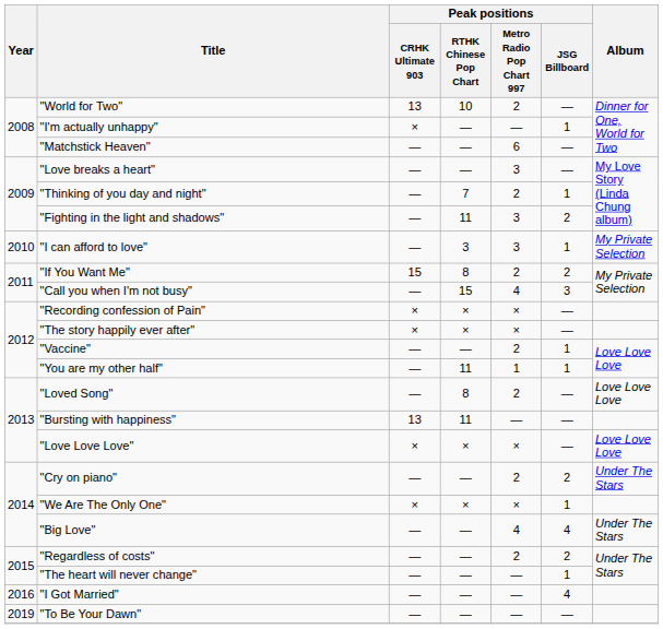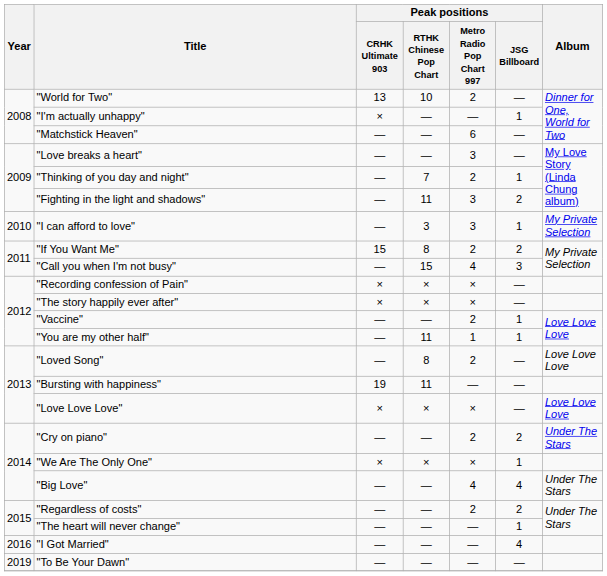 <table class="wikitable">
 <tr>
 <th rowspan="2">Year</th>
 <th rowspan="2" style="width:460px;">Title</th>
 <th colspan="4">Peak positions</th>
 <th rowspan="2" scope="col">Album</th>
 </tr>
 <tr>
 <th style="width:60px;"><small>CRHK Ultimate 903</small></th>
 <th style="width:60px;"><small>RTHK Chinese Pop Chart</small></th>
 <th style="width:60px;"><small>Metro Radio Pop Chart 997</small></th>
 <th style="width:60px;"><small>JSG Billboard</small></th>
 </tr>
 <tr>
 <td rowspan="3">2008</td>
 <td>"World for Two"</td>
 <td align="center">13</td>
 <td align="center">10</td>
 <td align="center">2</td>
 <td align="center">—</td>
 <td rowspan="3"><em><a href='#'>Dinner for One, World for Two</a></em></td>
 </tr>
 <tr>
 <td>"I'm actually unhappy"</td>
 <td align="center">×</td>
 <td align="center">—</td>
 <td align="center">—</td>
 <td align="center">1</td>
 </tr>
 <tr>
 <td>"Matchstick Heaven"</td>
 <td align="center">—</td>
 <td align="center">—</td>
 <td align="center">6</td>
 <td align="center">—</td>
 </tr>
 <tr>
 <td rowspan="3">2009</td>
 <td>"Love breaks a heart"</td>
 <td align="center">—</td>
 <td align="center">—</td>
 <td align="center">3</td>
 <td align="center">—</td>
 <td rowspan="3"><a href='#'>My Love Story (Linda Chung album)</a></td>
 </tr>
 <tr>
 <td>"Thinking of you day and night"</td>
 <td align="center">—</td>
 <td align="center">7</td>
 <td align="center">2</td>
 <td align="center">1</td>
 </tr>
 <tr>
 <td>"Fighting in the light and shadows"</td>
 <td align="center">—</td>
 <td align="center">11</td>
 <td align="center">3</td>
 <td align="center">2</td>
 </tr>
 <tr>
 <td>2010</td>
 <td>"I can afford to love"</td>
 <td align="center">—</td>
 <td align="center">3</td>
 <td align="center">3</td>
 <td align="center">1</td>
 <td><em><a href='#'>My Private Selection</a></em></td>
 </tr>
 <tr>
 <td rowspan="2">2011</td>
 <td>"If You Want Me"</td>
 <td align="center">15</td>
 <td align="center">8</td>
 <td align="center">2</td>
 <td align="center">2</td>
 <td rowspan="2"><em>My Private Selection</em></td>
 </tr>
 <tr>
 <td>"Call you when I'm not busy"</td>
 <td align="center">—</td>
 <td align="center">15</td>
 <td align="center">4</td>
 <td align="center">3</td>
 </tr>
 <tr>
 <td rowspan="4">2012</td>
 <td>"Recording confession of Pain"</td>
 <td align="center">×</td>
 <td align="center">×</td>
 <td align="center">×</td>
 <td align="center">—</td>
 <td></td>
 </tr>
 <tr>
 <td>"The story happily ever after"</td>
 <td align="center">×</td>
 <td align="center">×</td>
 <td align="center">×</td>
 <td align="center">—</td>
 <td></td>
 </tr>
 <tr>
 <td>"Vaccine"</td>
 <td align="center">—</td>
 <td align="center">—</td>
 <td align="center">2</td>
 <td align="center">1</td>
 <td rowspan="2"><a href='#'><em>Love Love Love</em></a></td>
 </tr>
 <tr>
 <td>"You are my other half"</td>
 <td align="center">—</td>
 <td align="center">11</td>
 <td align="center">1</td>
 <td align="center">1</td>
 </tr>
 <tr>
 <td rowspan="3">2013</td>
 <td>"Loved Song"</td>
 <td align="center">—</td>
 <td align="center">8</td>
 <td align="center">2</td>
 <td align="center">—</td>
 <td><em>Love Love Love</em></td>
 </tr>
 <tr>
 <td>"Bursting with happiness"</td>
-<td align="center">13</td>
+<td align="center">19</td>
 <td align="center">11</td>
 <td align="center">—</td>
 <td align="center">—</td>
 <td></td>
 </tr>
 <tr>
 <td>"Love Love Love"</td>
 <td align="center">×</td>
 <td align="center">×</td>
 <td align="center">×</td>
 <td align="center">—</td>
 <td><a href='#'><em>Love Love Love</em></a></td>
 </tr>
 <tr>
 <td rowspan="3">2014</td>
 <td>"Cry on piano"</td>
 <td align="center">—</td>
 <td align="center">—</td>
 <td align="center">2</td>
 <td align="center">2</td>
 <td><em><a href='#'>Under The Stars</a></em></td>
 </tr>
 <tr>
 <td>"We Are The Only One"</td>
 <td align="center">×</td>
 <td align="center">×</td>
 <td align="center">×</td>
 <td align="center">1</td>
 <td></td>
 </tr>
 <tr>
 <td>"Big Love"</td>
 <td align="center">—</td>
 <td align="center">—</td>
 <td align="center">4</td>
 <td align="center">4</td>
 <td><em>Under The Stars</em></td>
 </tr>
 <tr>
 <td rowspan="2">2015</td>
 <td>"Regardless of costs"</td>
 <td align="center">—</td>
 <td align="center">—</td>
 <td align="center">2</td>
 <td align="center">2</td>
 <td rowspan="2"><em>Under The Stars</em></td>
 </tr>
 <tr>
 <td>"The heart will never change"</td>
 <td align="center">—</td>
 <td align="center">—</td>
 <td align="center">—</td>
 <td align="center">1</td>
 </tr>
 <tr>
 <td>2016</td>
 <td>"I Got Married"</td>
 <td align="center">—</td>
 <td align="center">—</td>
 <td align="center">—</td>
 <td align="center">4</td>
 <td></td>
 </tr>
 <tr>
 <td>2019</td>
 <td>"To Be Your Dawn"</td>
 <td align="center">—</td>
 <td align="center">—</td>
 <td align="center">—</td>
 <td align="center">—</td>
 <td></td>
 </tr>
 <tr>
 </tr>
 </table>
